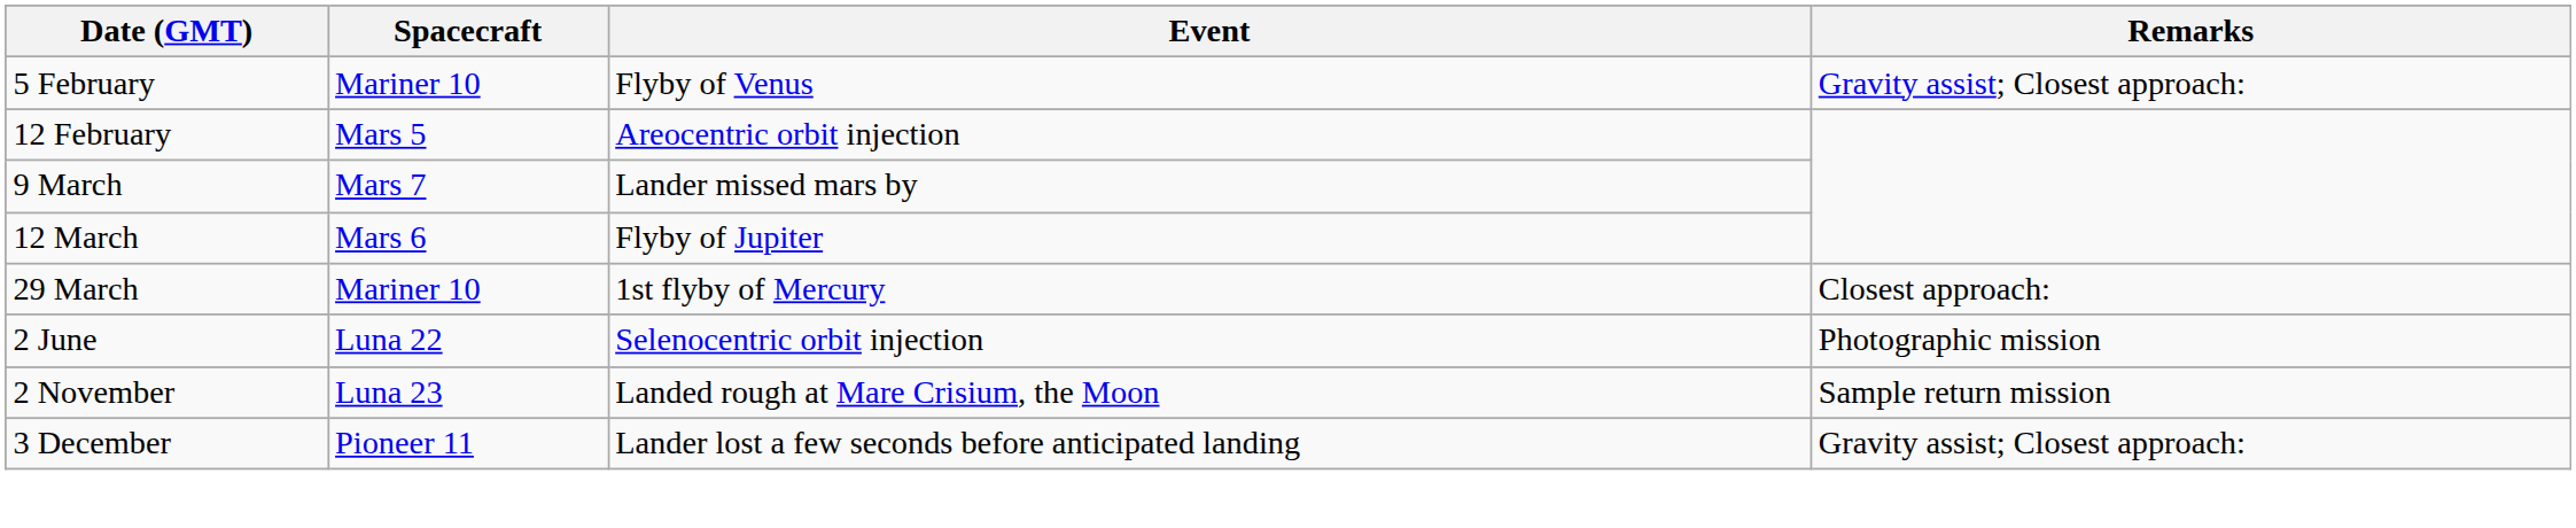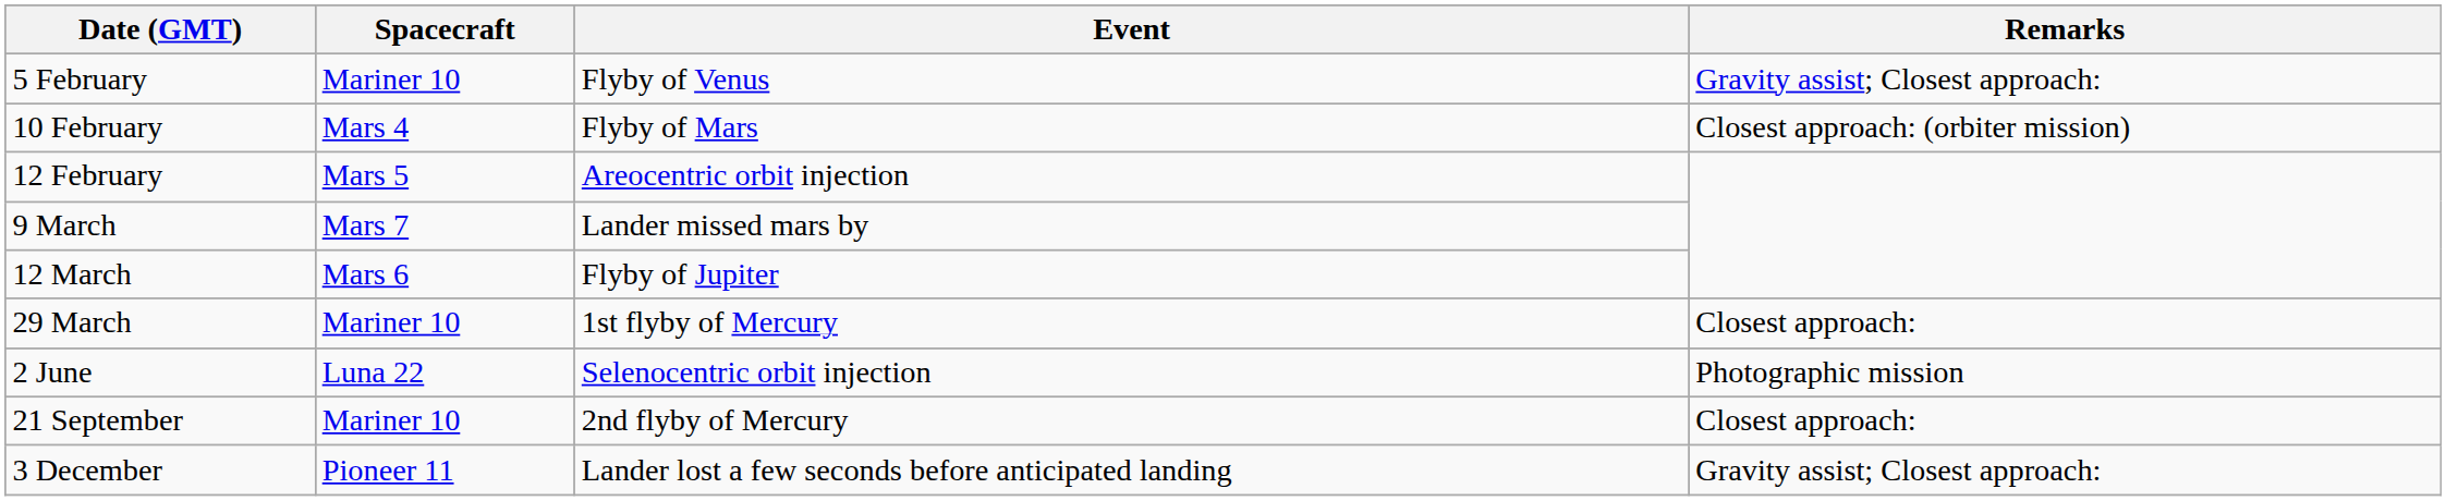 <table class="wikitable" border="1" width="100%">
 <tr>
 <th>Date (<a href='#'>GMT</a>)</th>
 <th>Spacecraft</th>
 <th>Event</th>
 <th>Remarks</th>
 </tr>
 <tr>
 <td>5 February</td>
 <td><a href='#'>Mariner 10</a></td>
 <td>Flyby of <a href='#'>Venus</a></td>
 <td><a href='#'>Gravity assist</a>; Closest approach: </td>
+</tr>
+<tr>
+<td>10 February</td>
+<td><a href='#'>Mars 4</a></td>
+<td>Flyby of <a href='#'>Mars</a></td>
+<td>Closest approach:  (orbiter mission)</td>
 </tr>
 <tr>
 <td>12 February</td>
 <td><a href='#'>Mars 5</a></td>
 <td><a href='#'>Areocentric orbit</a> injection</td>
 </tr>
 <tr>
 <td>9 March</td>
 <td><a href='#'>Mars 7</a></td>
 <td>Lander missed mars by </td>
 </tr>
 <tr>
 <td>12 March</td>
 <td><a href='#'>Mars 6</a></td>
 <td>Flyby of <a href='#'>Jupiter</a></td>
 </tr>
 <tr>
 <td>29 March</td>
 <td><a href='#'>Mariner 10</a></td>
 <td>1st flyby of <a href='#'>Mercury</a></td>
 <td>Closest approach: </td>
 </tr>
 <tr>
 <td>2 June</td>
 <td><a href='#'>Luna 22</a></td>
 <td><a href='#'>Selenocentric orbit</a> injection</td>
 <td>Photographic mission</td>
 </tr>
 <tr>
-<td>2 November</td>
-<td><a href='#'>Luna 23</a></td>
-<td>Landed rough at <a href='#'>Mare Crisium</a>, the <a href='#'>Moon</a></td>
-<td>Sample return mission</td>
+<td>21 September</td>
+<td><a href='#'>Mariner 10</a></td>
+<td>2nd flyby of Mercury</td>
+<td>Closest approach: </td>
 </tr>
 <tr>
 <td>3 December</td>
 <td><a href='#'>Pioneer 11</a></td>
 <td>Lander lost a few seconds before anticipated landing</td>
 <td>Gravity assist; Closest approach: </td>
 </tr>
 </table>
